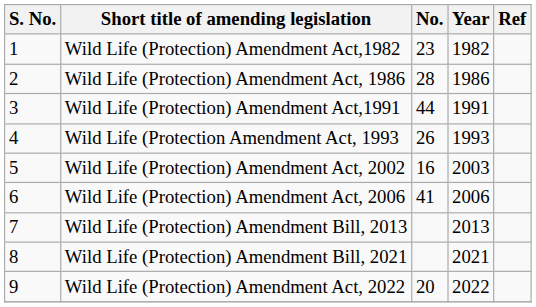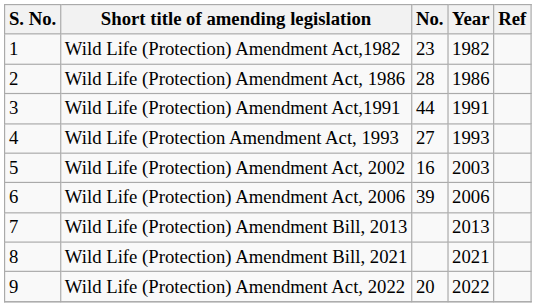 <table class="wikitable">
 <tr>
 <th>S. No.</th>
 <th>Short title of amending legislation</th>
 <th>No.</th>
 <th>Year</th>
 <th>Ref</th>
 </tr>
 <tr>
 <td>1</td>
 <td>Wild Life (Protection) Amendment Act,1982</td>
 <td>23</td>
 <td>1982</td>
 <td></td>
 </tr>
 <tr>
 <td>2</td>
 <td>Wild Life (Protection) Amendment Act, 1986</td>
 <td>28</td>
 <td>1986</td>
 <td></td>
 </tr>
 <tr>
 <td>3</td>
 <td>Wild Life (Protection) Amendment Act,1991</td>
 <td>44</td>
 <td>1991</td>
 <td></td>
 </tr>
 <tr>
 <td>4</td>
 <td>Wild Life (Protection  Amendment Act, 1993</td>
-<td>26</td>
+<td>27</td>
 <td>1993</td>
 <td></td>
 </tr>
 <tr>
 <td>5</td>
 <td>Wild Life (Protection) Amendment Act, 2002</td>
 <td>16</td>
 <td>2003</td>
 <td></td>
 </tr>
 <tr>
 <td>6</td>
 <td>Wild Life (Protection) Amendment Act, 2006</td>
-<td>41</td>
+<td>39</td>
 <td>2006</td>
 <td></td>
 </tr>
 <tr>
 <td>7</td>
 <td>Wild Life (Protection) Amendment Bill, 2013</td>
 <td></td>
 <td>2013</td>
 <td></td>
 </tr>
 <tr>
 <td>8</td>
 <td>Wild Life (Protection) Amendment Bill, 2021</td>
 <td></td>
 <td>2021</td>
 <td></td>
 </tr>
 <tr>
 <td>9</td>
 <td>Wild Life (Protection) Amendment Act, 2022</td>
 <td>20</td>
 <td>2022</td>
 <td></td>
 </tr>
 <tr>
 </tr>
 </table>
